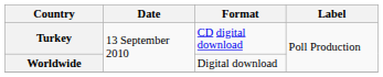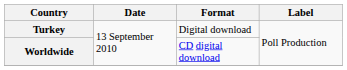 <table class="wikitable plainrowheaders">
 <tr>
 <th width="130" scope="col">Country</th>
 <th width="120" scope="col">Date</th>
 <th width="120" scope="col">Format</th>
 <th width="120" scope="col">Label</th>
 </tr>
 <tr>
 <th scope="row">Turkey</th>
 <td rowspan="2">13 September 2010</td>
-<td><a href='#'>CD</a> <a href='#'>digital download</a></td>
+<td>Digital download</td>
 <td rowspan="2">Poll Production</td>
 </tr>
 <tr>
 <th scope="row">Worldwide</th>
-<td>Digital download</td>
+<td><a href='#'>CD</a> <a href='#'>digital download</a></td>
 </tr>
 <tr>
 </tr>
 </table>
